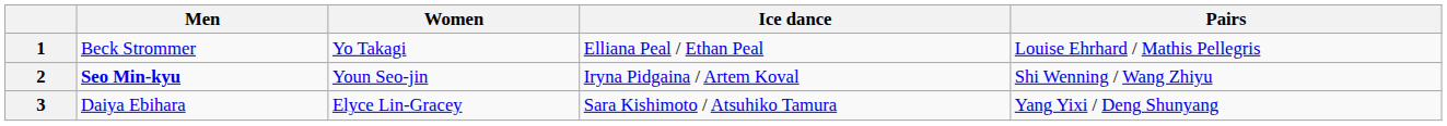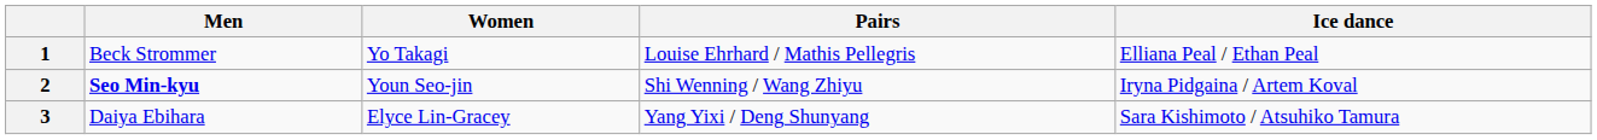 <table class="wikitable unsortable" style="text-align:left; width:100%">
 <tr>
 <th scope="col" style="width:5%"></th>
 <th scope="col" style="width:17.5%">Men</th>
 <th scope="col" style="width:17.5%">Women</th>
+<th scope="col" style="width:30%">Pairs</th>
 <th scope="col" style="width:30%">Ice dance</th>
-<th scope="col" style="width:30%">Pairs</th>
 </tr>
 <tr>
 <th scope="row">1</th>
 <td> <a href='#'>Beck Strommer</a></td>
 <td> <a href='#'>Yo Takagi</a></td>
+<td> <a href='#'>Louise Ehrhard</a> / <a href='#'>Mathis Pellegris</a></td>
 <td> <a href='#'>Elliana Peal</a> / <a href='#'>Ethan Peal</a></td>
-<td> <a href='#'>Louise Ehrhard</a> / <a href='#'>Mathis Pellegris</a></td>
 </tr>
 <tr>
 <th scope="row">2</th>
 <td><strong> <a href='#'>Seo Min-kyu</a></strong></td>
 <td> <a href='#'>Youn Seo-jin</a></td>
+<td> <a href='#'>Shi Wenning</a> / <a href='#'>Wang Zhiyu</a></td>
 <td> <a href='#'>Iryna Pidgaina</a> / <a href='#'>Artem Koval</a></td>
-<td> <a href='#'>Shi Wenning</a> / <a href='#'>Wang Zhiyu</a></td>
 </tr>
 <tr>
 <th scope="row">3</th>
 <td> <a href='#'>Daiya Ebihara</a></td>
 <td> <a href='#'>Elyce Lin-Gracey</a></td>
+<td> <a href='#'>Yang Yixi</a> / <a href='#'>Deng Shunyang</a></td>
 <td> <a href='#'>Sara Kishimoto</a> / <a href='#'>Atsuhiko Tamura</a></td>
-<td> <a href='#'>Yang Yixi</a> / <a href='#'>Deng Shunyang</a></td>
 </tr>
 </table>
